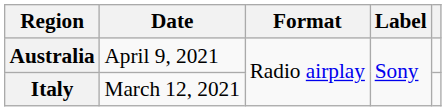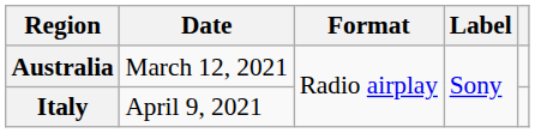 <table class="wikitable plainrowheaders">
 <tr>
 <th scope="col">Region</th>
 <th scope="col">Date</th>
 <th scope="col">Format</th>
 <th scope="col">Label</th>
 <th scope="col"></th>
 </tr>
 <tr>
 <th scope="row">Australia</th>
-<td>April 9, 2021</td>
+<td>March 12, 2021</td>
 <td rowspan="2">Radio <a href='#'>airplay</a></td>
 <td rowspan="2"><a href='#'>Sony</a></td>
 <td style="text-align:center;"></td>
 </tr>
 <tr>
 <th scope="row">Italy</th>
-<td>March 12, 2021</td>
+<td>April 9, 2021</td>
 <td style="text-align:center;"></td>
 </tr>
 </table>
